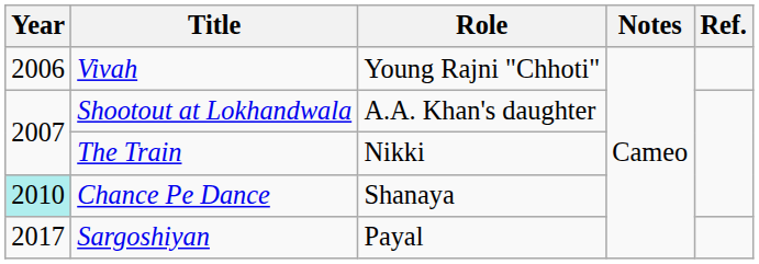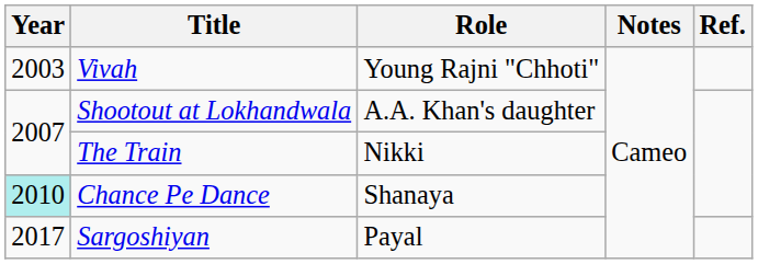 <table class="wikitable sortable">
 <tr>
 <th>Year</th>
 <th>Title</th>
 <th>Role</th>
 <th>Notes</th>
 <th>Ref.</th>
 </tr>
 <tr>
-<td>2006</td>
+<td>2003</td>
 <td><em><a href='#'>Vivah</a></em></td>
 <td>Young Rajni "Chhoti"</td>
 <td rowspan="5">Cameo</td>
 <td></td>
 </tr>
 <tr>
 <td rowspan=2>2007</td>
 <td><em><a href='#'>Shootout at Lokhandwala</a></em></td>
 <td>A.A. Khan's daughter</td>
 <td rowspan="3"></td>
 </tr>
 <tr>
 <td><em><a href='#'>The Train</a></em></td>
 <td>Nikki</td>
 </tr>
 <tr>
 <td style="background: paleturquoise;">2010</td>
 <td><em><a href='#'>Chance Pe Dance</a></em></td>
 <td>Shanaya</td>
 </tr>
 <tr>
 <td>2017</td>
 <td><em><a href='#'>Sargoshiyan</a></em></td>
 <td>Payal</td>
 <td></td>
 </tr>
 </table>
